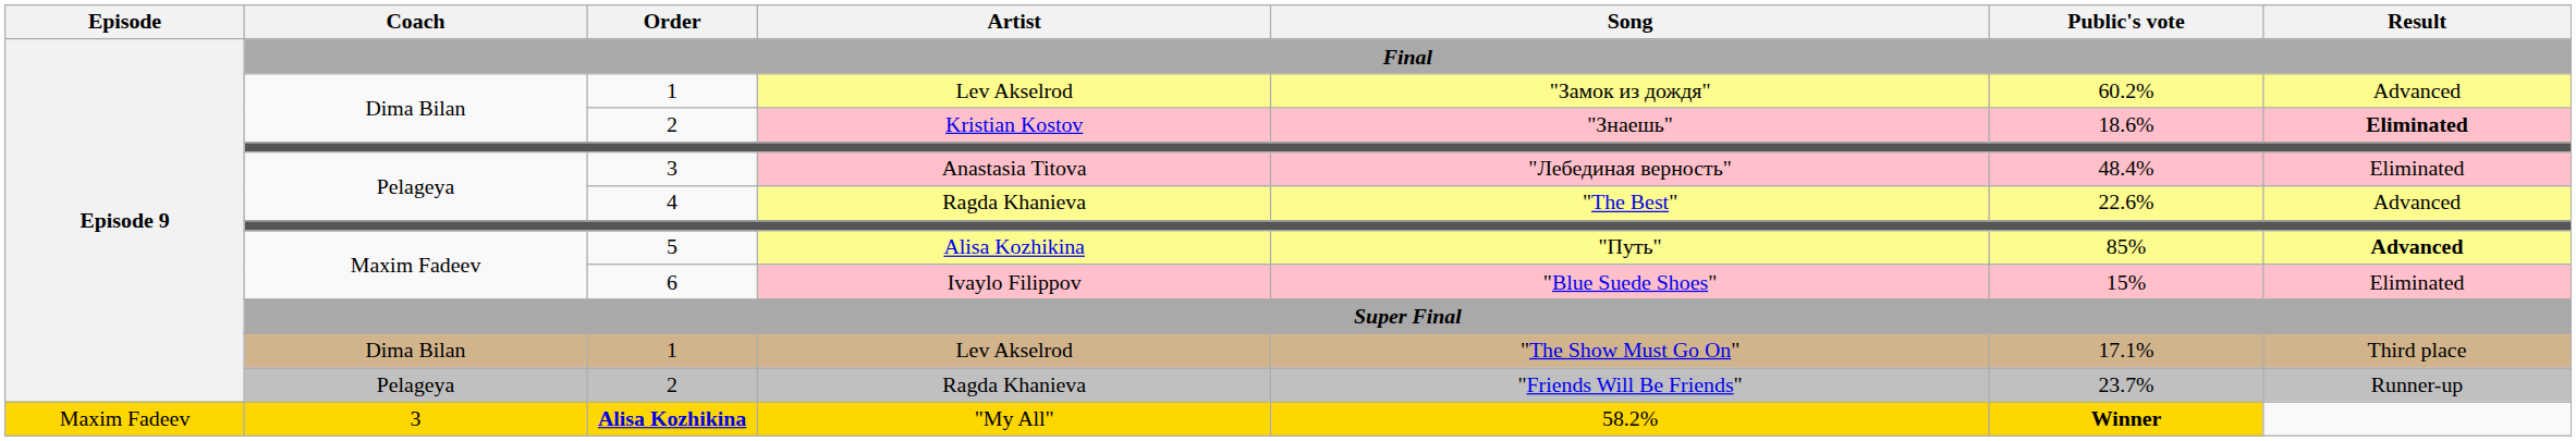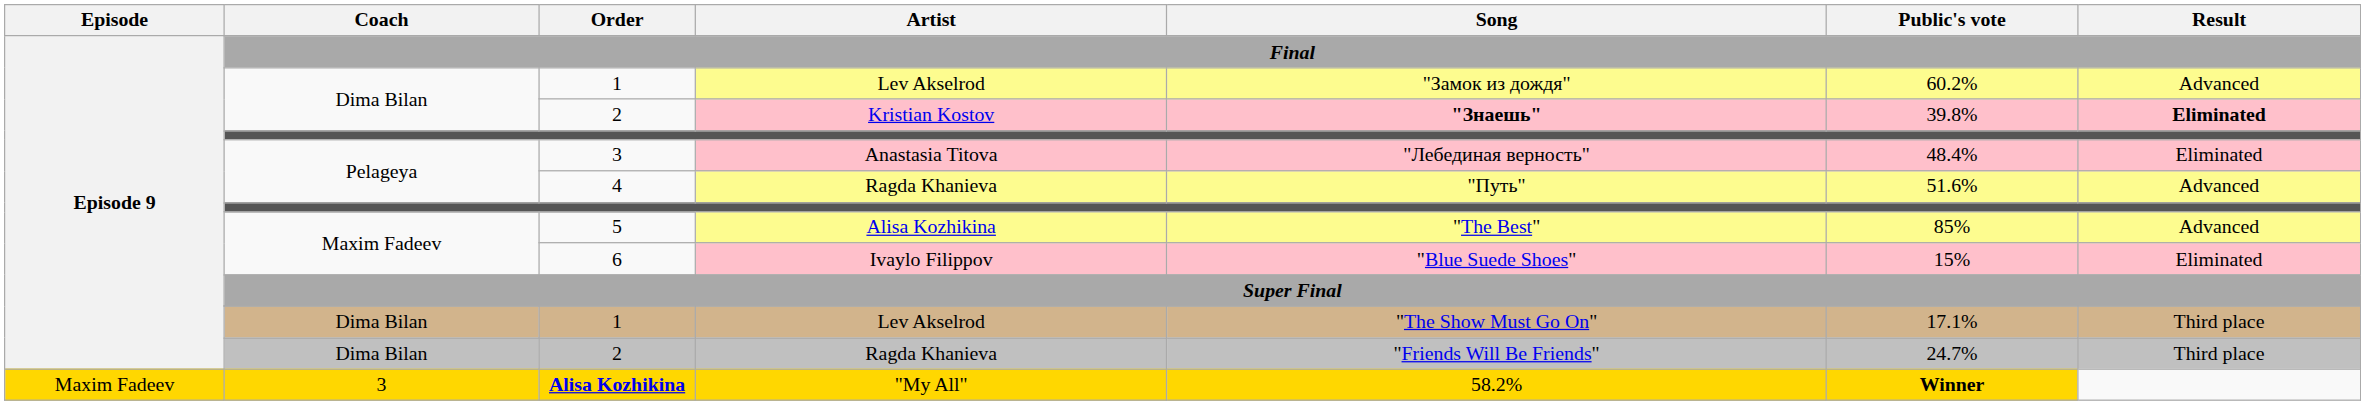 <table class="wikitable" style="text-align:center; width:120%;">
 <tr>
 <th style="width:07%;">Episode</th>
 <th style="width:10%;">Coach</th>
 <th style="width:05%;">Order</th>
 <th style="width:15%;">Artist</th>
 <th style="width:21%;">Song</th>
 <th style="width:08%;">Public's vote</th>
 <th style="width:09%;">Result</th>
 </tr>
 <tr>
 <th rowspan=14 scope="row">Episode 9 <br> </th>
 </tr>
 <tr>
 <td colspan=6 style = "background: darkgray"><strong><em>Final</em></strong></td>
 </tr>
 <tr>
 <td rowspan=2>Dima Bilan</td>
 <td>1</td>
 <td style="background:#fdfc8f">Lev Akselrod</td>
 <td style="background:#fdfc8f">"Замок из дождя"</td>
 <td style="background:#fdfc8f">60.2%</td>
 <td style="background:#fdfc8f">Advanced</td>
 </tr>
 <tr>
 <td>2</td>
 <td style="background:pink"><a href='#'>Kristian Kostov</a></td>
-<td style="background:pink">"Знаешь"</td>
-<td style="background:pink">18.6%</td>
+<td style="background:pink"><strong>"Знаешь"</strong></td>
+<td style="background:pink">39.8%</td>
 <td style="background:pink"><strong>Eliminated</strong></td>
 </tr>
 <tr>
 <td colspan=6 style="background:#555555;"></td>
 </tr>
 <tr>
 <td rowspan=2>Pelageya</td>
 <td>3</td>
 <td style="background:pink">Anastasia Titova</td>
 <td style="background:pink">"Лебединая верность"</td>
 <td style="background:pink">48.4%</td>
 <td style="background:pink">Eliminated</td>
 </tr>
 <tr>
 <td>4</td>
 <td style="background:#fdfc8f">Ragda Khanieva</td>
-<td style="background:#fdfc8f">"<a href='#'>The Best</a>"</td>
-<td style="background:#fdfc8f">22.6%</td>
+<td style="background:#fdfc8f">"Путь"</td>
+<td style="background:#fdfc8f">51.6%</td>
 <td style="background:#fdfc8f">Advanced</td>
 </tr>
 <tr>
 <td colspan=6 style="background:#555555;"></td>
 </tr>
 <tr>
 <td rowspan=2>Maxim Fadeev</td>
 <td>5</td>
 <td style="background:#fdfc8f"><a href='#'>Alisa Kozhikina</a></td>
-<td style="background:#fdfc8f">"Путь"</td>
+<td style="background:#fdfc8f">"<a href='#'>The Best</a>"</td>
 <td style="background:#fdfc8f">85%</td>
-<td style="background:#fdfc8f"><strong>Advanced</strong></td>
+<td style="background:#fdfc8f">Advanced</td>
 </tr>
 <tr>
 <td>6</td>
 <td style="background:pink">Ivaylo Filippov</td>
 <td style="background:pink">"<a href='#'>Blue Suede Shoes</a>"</td>
 <td style="background:pink">15%</td>
 <td style="background:pink">Eliminated</td>
 </tr>
 <tr>
 <td colspan = 6 style = "background: darkgray"><strong><em>Super Final</em></strong></td>
 </tr>
 <tr>
 </tr>
 <tr bgcolor="tan">
 <td>Dima Bilan</td>
 <td>1</td>
 <td>Lev Akselrod</td>
 <td>"<a href='#'>The Show Must Go On</a>"</td>
 <td>17.1%</td>
 <td>Third place</td>
 </tr>
 <tr bgcolor="silver">
-<td>Pelageya</td>
+<td>Dima Bilan</td>
 <td>2</td>
 <td>Ragda Khanieva</td>
 <td>"<a href='#'>Friends Will Be Friends</a>"</td>
-<td>23.7%</td>
-<td>Runner-up</td>
+<td>24.7%</td>
+<td>Third place</td>
 </tr>
 <tr bgcolor="gold">
 <td>Maxim Fadeev</td>
 <td>3</td>
 <td><strong><a href='#'>Alisa Kozhikina</a></strong></td>
 <td>"My All"</td>
 <td>58.2%</td>
 <td><strong>Winner</strong></td>
 </tr>
 </table>
